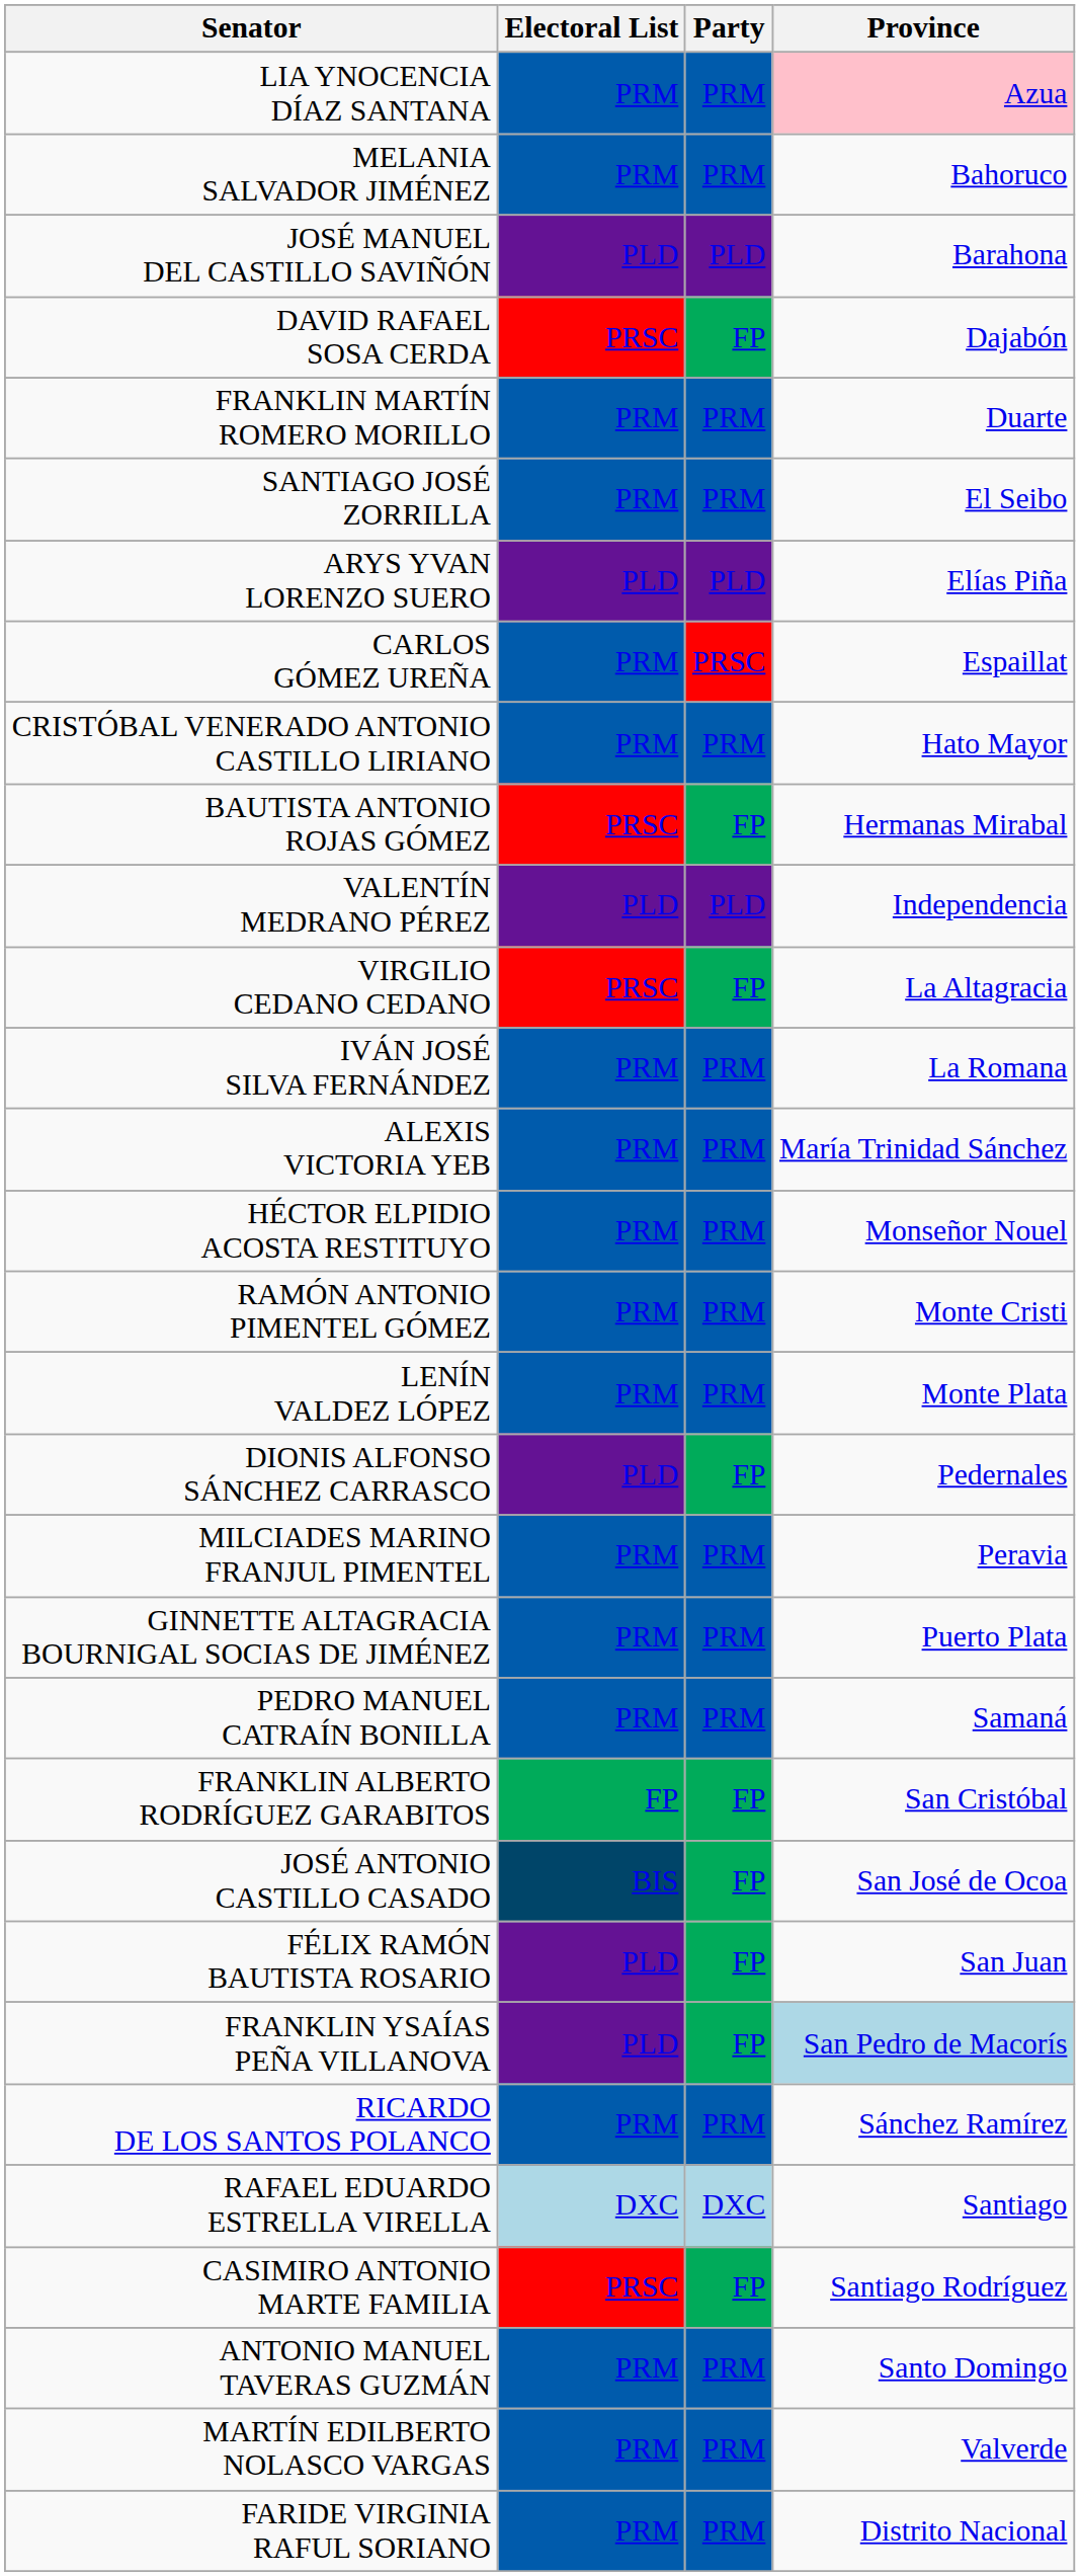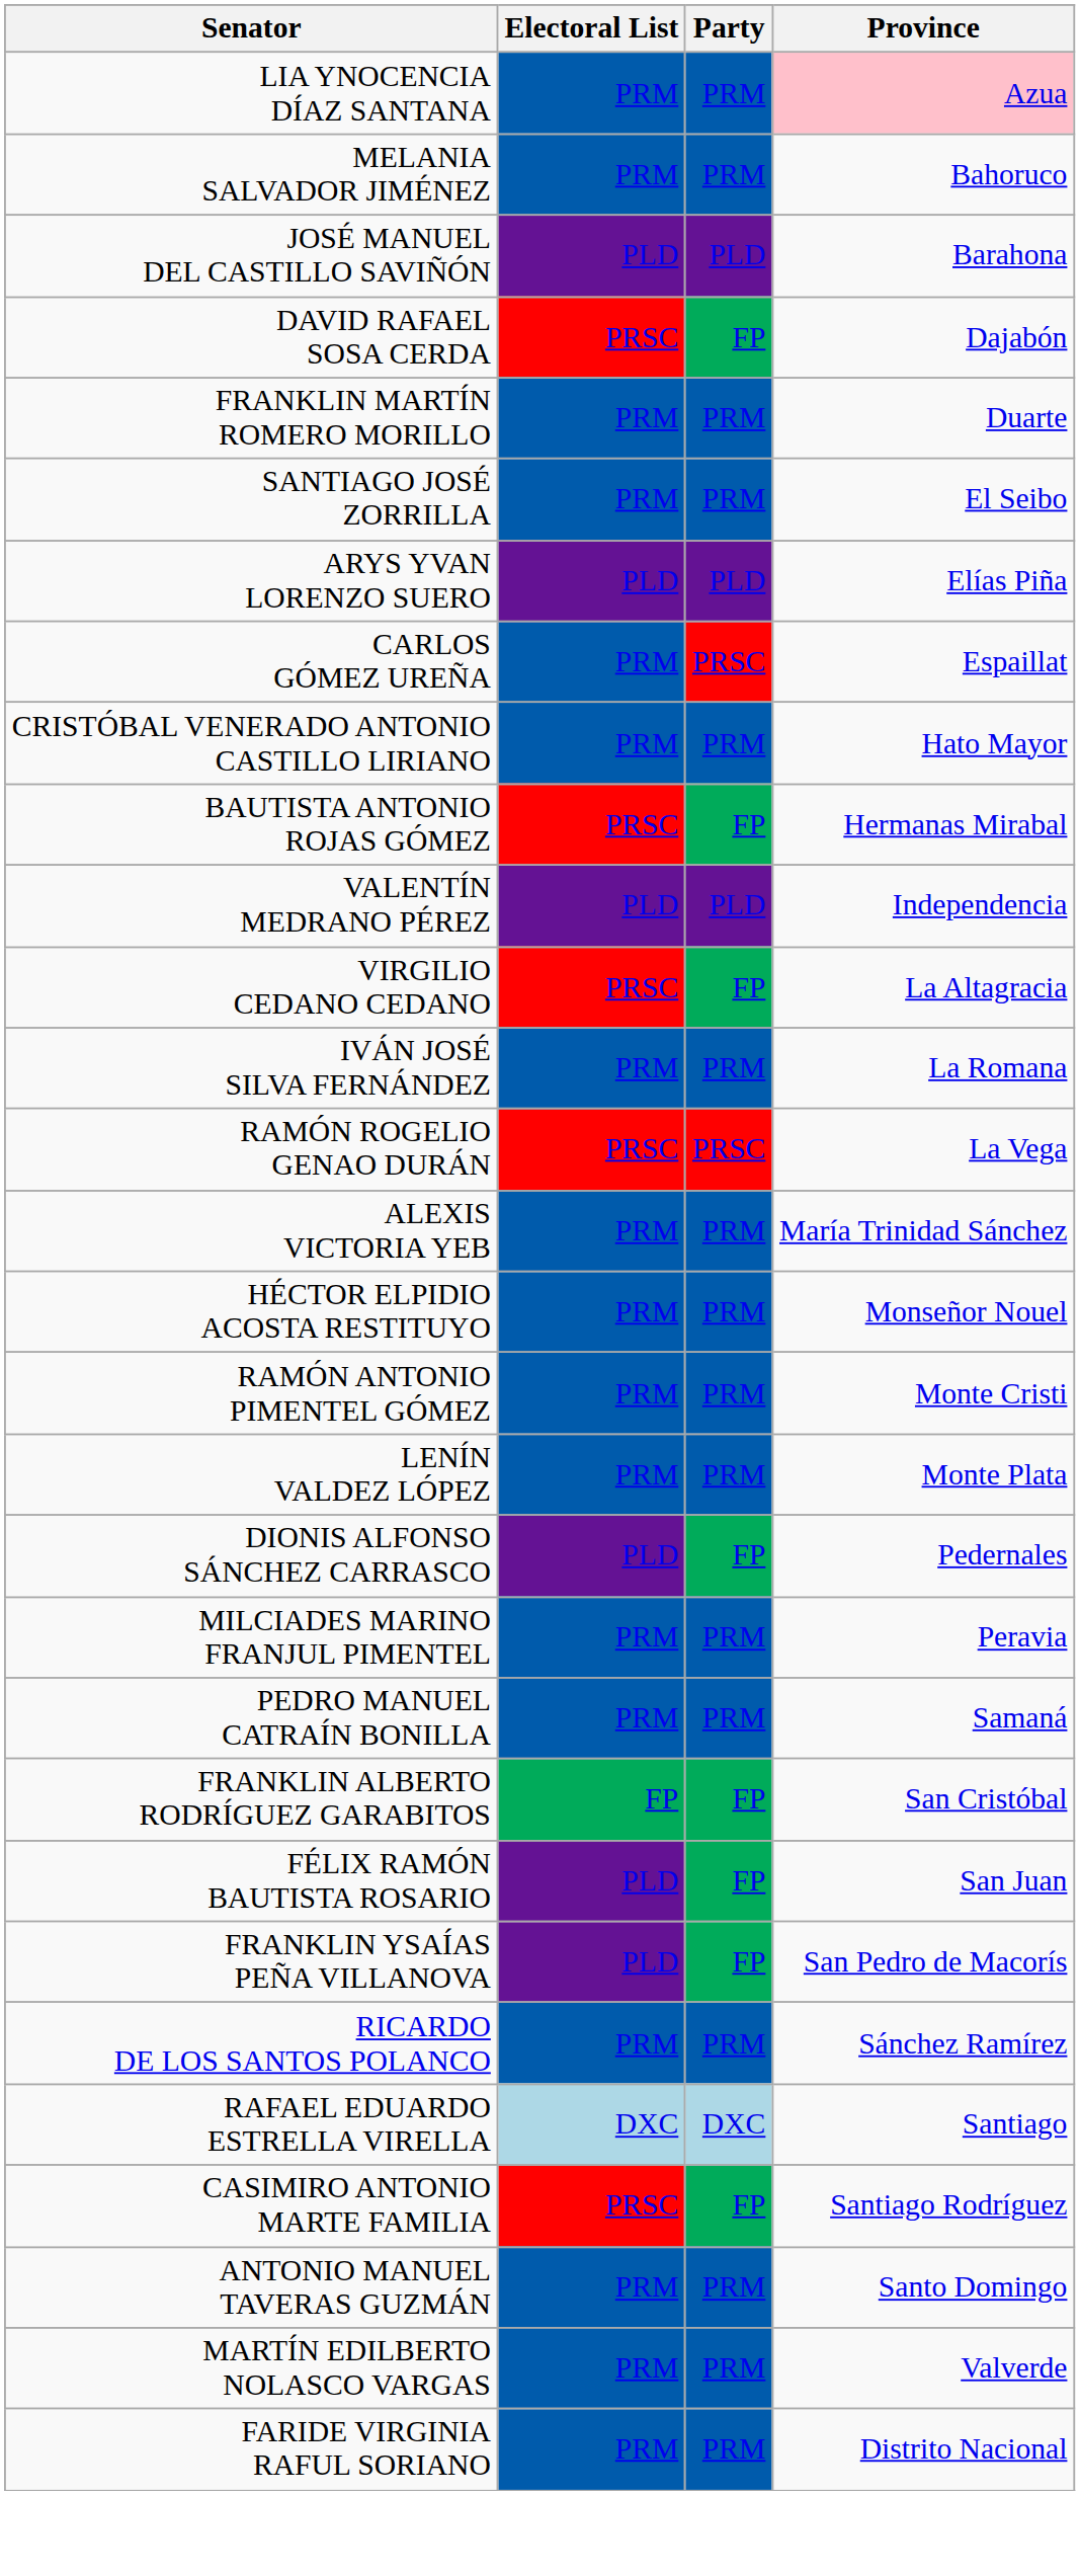 <table class="sortable wikitable" style="text-align: right">
 <tr>
 <th scope=col>Senator</th>
 <th scope=col>Electoral List</th>
 <th scope=col>Party</th>
 <th scope=col>Province</th>
 </tr>
 <tr>
 <td>LIA YNOCENCIA<br>DÍAZ SANTANA</td>
 <td bgcolor="#005BAC"><a href='#'>PRM</a></td>
 <td bgcolor="#005BAC"><a href='#'>PRM</a></td>
 <td style="background: pink;"><a href='#'>Azua</a></td>
 </tr>
 <tr --->
 <td>MELANIA<br>SALVADOR JIMÉNEZ</td>
 <td bgcolor="#005BAC"><a href='#'>PRM</a></td>
 <td bgcolor="#005BAC"><a href='#'>PRM</a></td>
 <td><a href='#'>Bahoruco</a></td>
 </tr>
 <tr --->
 <td>JOSÉ MANUEL<br>DEL CASTILLO SAVIÑÓN</td>
 <td bgcolor="#641294"><a href='#'>PLD</a></td>
 <td bgcolor="#641294"><a href='#'>PLD</a></td>
 <td><a href='#'>Barahona</a></td>
 </tr>
 <tr --->
 <td>DAVID RAFAEL<br>SOSA CERDA</td>
 <td bgcolor="#FF0000"><a href='#'>PRSC</a></td>
 <td bgcolor="#00AB5A"><a href='#'>FP</a></td>
 <td><a href='#'>Dajabón</a></td>
 </tr>
 <tr --->
 <td>FRANKLIN MARTÍN<br>ROMERO MORILLO</td>
 <td bgcolor="#005BAC"><a href='#'>PRM</a></td>
 <td bgcolor="#005BAC"><a href='#'>PRM</a></td>
 <td><a href='#'>Duarte</a></td>
 </tr>
 <tr --->
 <td>SANTIAGO JOSÉ<br>ZORRILLA</td>
 <td bgcolor="#005BAC"><a href='#'>PRM</a></td>
 <td bgcolor="#005BAC"><a href='#'>PRM</a></td>
 <td><a href='#'>El Seibo</a></td>
 </tr>
 <tr --->
 <td>ARYS YVAN<br>LORENZO SUERO</td>
 <td bgcolor="#641294"><a href='#'>PLD</a></td>
 <td bgcolor="#641294"><a href='#'>PLD</a></td>
 <td><a href='#'>Elías Piña</a></td>
 </tr>
 <tr --->
 <td>CARLOS<br>GÓMEZ UREÑA</td>
 <td bgcolor="#005BAC"><a href='#'>PRM</a></td>
 <td bgcolor="#FF0000"><a href='#'>PRSC</a></td>
 <td><a href='#'>Espaillat</a></td>
 </tr>
 <tr --->
 <td>CRISTÓBAL VENERADO ANTONIO<br>CASTILLO LIRIANO</td>
 <td bgcolor="#005BAC"><a href='#'>PRM</a></td>
 <td bgcolor="#005BAC"><a href='#'>PRM</a></td>
 <td><a href='#'>Hato Mayor</a></td>
 </tr>
 <tr --->
 <td>BAUTISTA ANTONIO<br>ROJAS GÓMEZ</td>
 <td bgcolor="#FF0000"><a href='#'>PRSC</a></td>
 <td bgcolor="#00AB5A"><a href='#'>FP</a></td>
 <td><a href='#'>Hermanas Mirabal</a></td>
 </tr>
 <tr --->
 <td>VALENTÍN<br>MEDRANO PÉREZ</td>
 <td bgcolor="#641294"><a href='#'>PLD</a></td>
 <td bgcolor="#641294"><a href='#'>PLD</a></td>
 <td><a href='#'>Independencia</a></td>
 </tr>
 <tr --->
 <td>VIRGILIO<br>CEDANO CEDANO</td>
 <td bgcolor="#FF0000"><a href='#'>PRSC</a></td>
 <td bgcolor="#00AB5A"><a href='#'>FP</a></td>
 <td><a href='#'>La Altagracia</a></td>
 </tr>
 <tr --->
 <td>IVÁN JOSÉ<br>SILVA FERNÁNDEZ</td>
 <td bgcolor="#005BAC"><a href='#'>PRM</a></td>
 <td bgcolor="#005BAC"><a href='#'>PRM</a></td>
 <td><a href='#'>La Romana</a></td>
 </tr>
 <tr --->
+<td>RAMÓN ROGELIO<br>GENAO DURÁN</td>
+<td bgcolor="#FF0000"><a href='#'>PRSC</a></td>
+<td bgcolor="#FF0000"><a href='#'>PRSC</a></td>
+<td><a href='#'>La Vega</a></td>
+</tr>
+<tr --->
 <td>ALEXIS<br>VICTORIA YEB</td>
 <td bgcolor="#005BAC"><a href='#'>PRM</a></td>
 <td bgcolor="#005BAC"><a href='#'>PRM</a></td>
 <td><a href='#'>María Trinidad Sánchez</a></td>
 </tr>
 <tr --->
 <td>HÉCTOR ELPIDIO<br>ACOSTA RESTITUYO</td>
 <td bgcolor="#005BAC"><a href='#'>PRM</a></td>
 <td bgcolor="#005BAC"><a href='#'>PRM</a></td>
 <td><a href='#'>Monseñor Nouel</a></td>
 </tr>
 <tr --->
 <td>RAMÓN ANTONIO<br>PIMENTEL GÓMEZ</td>
 <td bgcolor="#005BAC"><a href='#'>PRM</a></td>
 <td bgcolor="#005BAC"><a href='#'>PRM</a></td>
 <td><a href='#'>Monte Cristi</a></td>
 </tr>
 <tr --->
 <td>LENÍN<br>VALDEZ LÓPEZ</td>
 <td bgcolor="#005BAC"><a href='#'>PRM</a></td>
 <td bgcolor="#005BAC"><a href='#'>PRM</a></td>
 <td><a href='#'>Monte Plata</a></td>
 </tr>
 <tr --->
 <td>DIONIS ALFONSO<br>SÁNCHEZ CARRASCO</td>
 <td bgcolor="#641294"><a href='#'>PLD</a></td>
 <td bgcolor="#00AB5A"><a href='#'>FP</a></td>
 <td><a href='#'>Pedernales</a></td>
 </tr>
 <tr --->
 <td>MILCIADES MARINO<br>FRANJUL PIMENTEL</td>
 <td bgcolor="#005BAC"><a href='#'>PRM</a></td>
 <td bgcolor="#005BAC"><a href='#'>PRM</a></td>
 <td><a href='#'>Peravia</a></td>
 </tr>
 <tr --->
-<td>GINNETTE ALTAGRACIA<br>BOURNIGAL SOCIAS DE JIMÉNEZ</td>
-<td bgcolor="#005BAC"><a href='#'>PRM</a></td>
-<td bgcolor="#005BAC"><a href='#'>PRM</a></td>
-<td><a href='#'>Puerto Plata</a></td>
-</tr>
-<tr --->
 <td>PEDRO MANUEL<br>CATRAÍN BONILLA</td>
 <td bgcolor="#005BAC"><a href='#'>PRM</a></td>
 <td bgcolor="#005BAC"><a href='#'>PRM</a></td>
 <td><a href='#'>Samaná</a></td>
 </tr>
 <tr --->
 <td>FRANKLIN ALBERTO<br>RODRÍGUEZ GARABITOS</td>
 <td bgcolor=#00AB5A><a href='#'>FP</a></td>
 <td bgcolor=#00AB5A><a href='#'>FP</a></td>
 <td><a href='#'>San Cristóbal</a></td>
 </tr>
 <tr --->
-<td>JOSÉ ANTONIO<br>CASTILLO CASADO</td>
-<td bgcolor="#004569"><a href='#'>BIS</a></td>
-<td bgcolor=#00AB5A><a href='#'>FP</a></td>
-<td><a href='#'>San José de Ocoa</a></td>
-</tr>
-<tr --->
 <td>FÉLIX RAMÓN<br>BAUTISTA ROSARIO</td>
 <td bgcolor="#641294"><a href='#'>PLD</a></td>
 <td bgcolor=#00AB5A><a href='#'>FP</a></td>
 <td><a href='#'>San Juan</a></td>
 </tr>
 <tr --->
 <td>FRANKLIN YSAÍAS<br>PEÑA VILLANOVA</td>
 <td bgcolor="#641294"><a href='#'>PLD</a></td>
 <td bgcolor=#00AB5A><a href='#'>FP</a></td>
-<td style="background: lightblue;"><a href='#'>San Pedro de Macorís</a></td>
+<td><a href='#'>San Pedro de Macorís</a></td>
 </tr>
 <tr --->
 <td><a href='#'>RICARDO<br>DE LOS SANTOS POLANCO</a></td>
 <td bgcolor="#005BAC"><a href='#'>PRM</a></td>
 <td bgcolor="#005BAC"><a href='#'>PRM</a></td>
 <td><a href='#'>Sánchez Ramírez</a></td>
 </tr>
 <tr --->
 <td>RAFAEL EDUARDO<br>ESTRELLA VIRELLA</td>
 <td bgcolor="#ADD8E6 "><a href='#'>DXC</a></td>
 <td bgcolor="#ADD8E6"><a href='#'>DXC</a></td>
 <td><a href='#'>Santiago</a></td>
 </tr>
 <tr --->
 <td>CASIMIRO ANTONIO<br>MARTE FAMILIA</td>
 <td bgcolor="#FF0000"><a href='#'>PRSC</a></td>
 <td bgcolor=#00AB5A><a href='#'>FP</a></td>
 <td><a href='#'>Santiago Rodríguez</a></td>
 </tr>
 <tr --->
 <td>ANTONIO MANUEL<br>TAVERAS GUZMÁN</td>
 <td bgcolor="#005BAC"><a href='#'>PRM</a></td>
 <td bgcolor="#005BAC"><a href='#'>PRM</a></td>
 <td><a href='#'>Santo Domingo</a></td>
 </tr>
 <tr --->
 <td>MARTÍN EDILBERTO<br>NOLASCO VARGAS</td>
 <td bgcolor="#005BAC"><a href='#'>PRM</a></td>
 <td bgcolor="#005BAC"><a href='#'>PRM</a></td>
 <td><a href='#'>Valverde</a></td>
 </tr>
 <tr --->
 <td>FARIDE VIRGINIA<br>RAFUL SORIANO</td>
 <td bgcolor="#005BAC"><a href='#'>PRM</a></td>
 <td bgcolor="#005BAC"><a href='#'>PRM</a></td>
 <td><a href='#'>Distrito Nacional</a></td>
 </tr>
 <tr --->
 </tr>
 </table>
